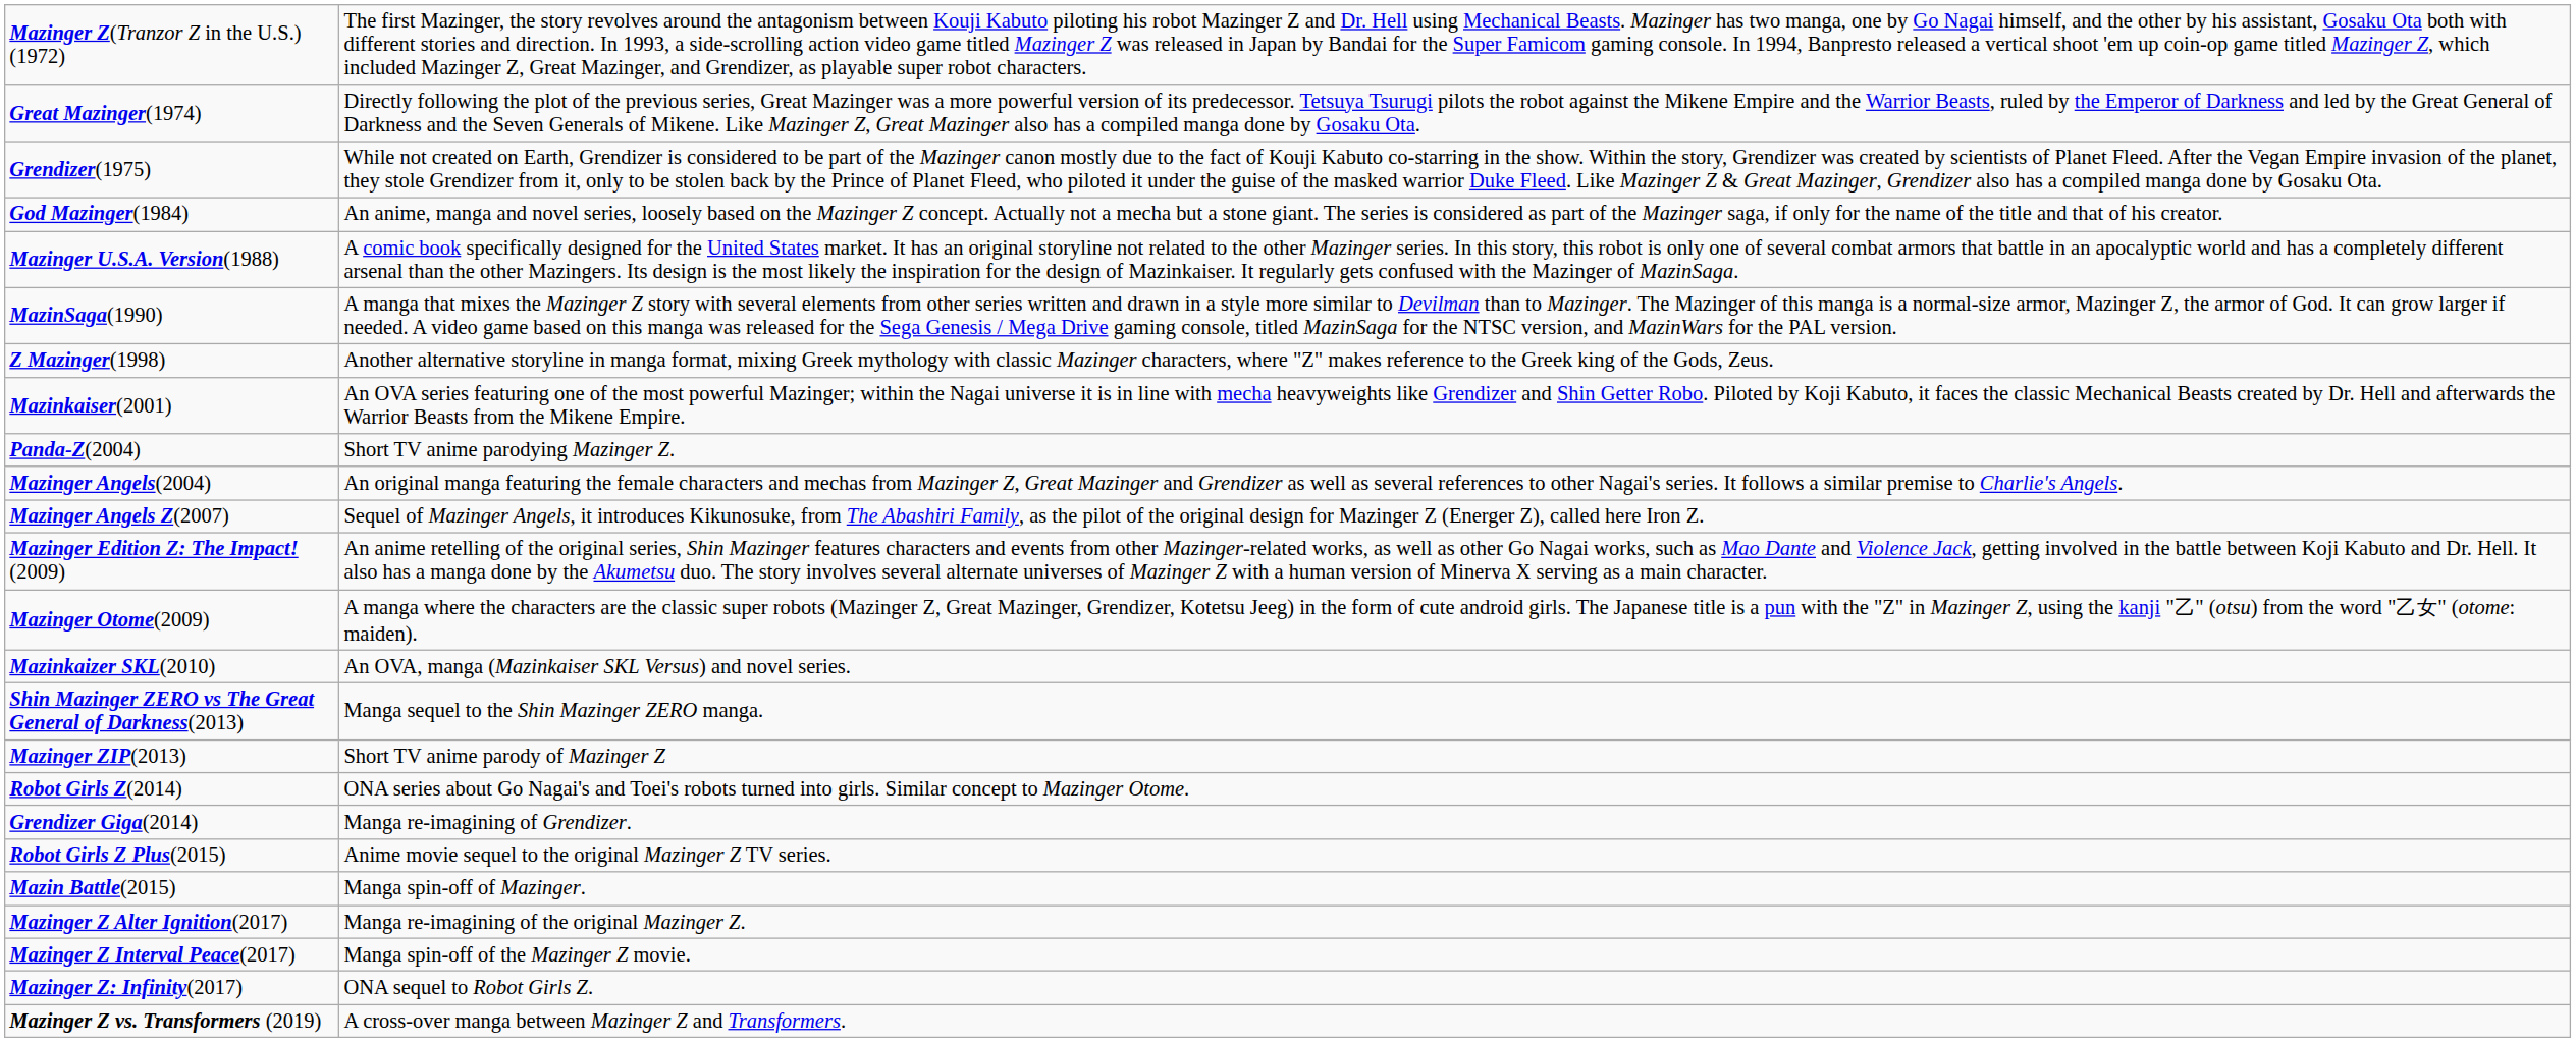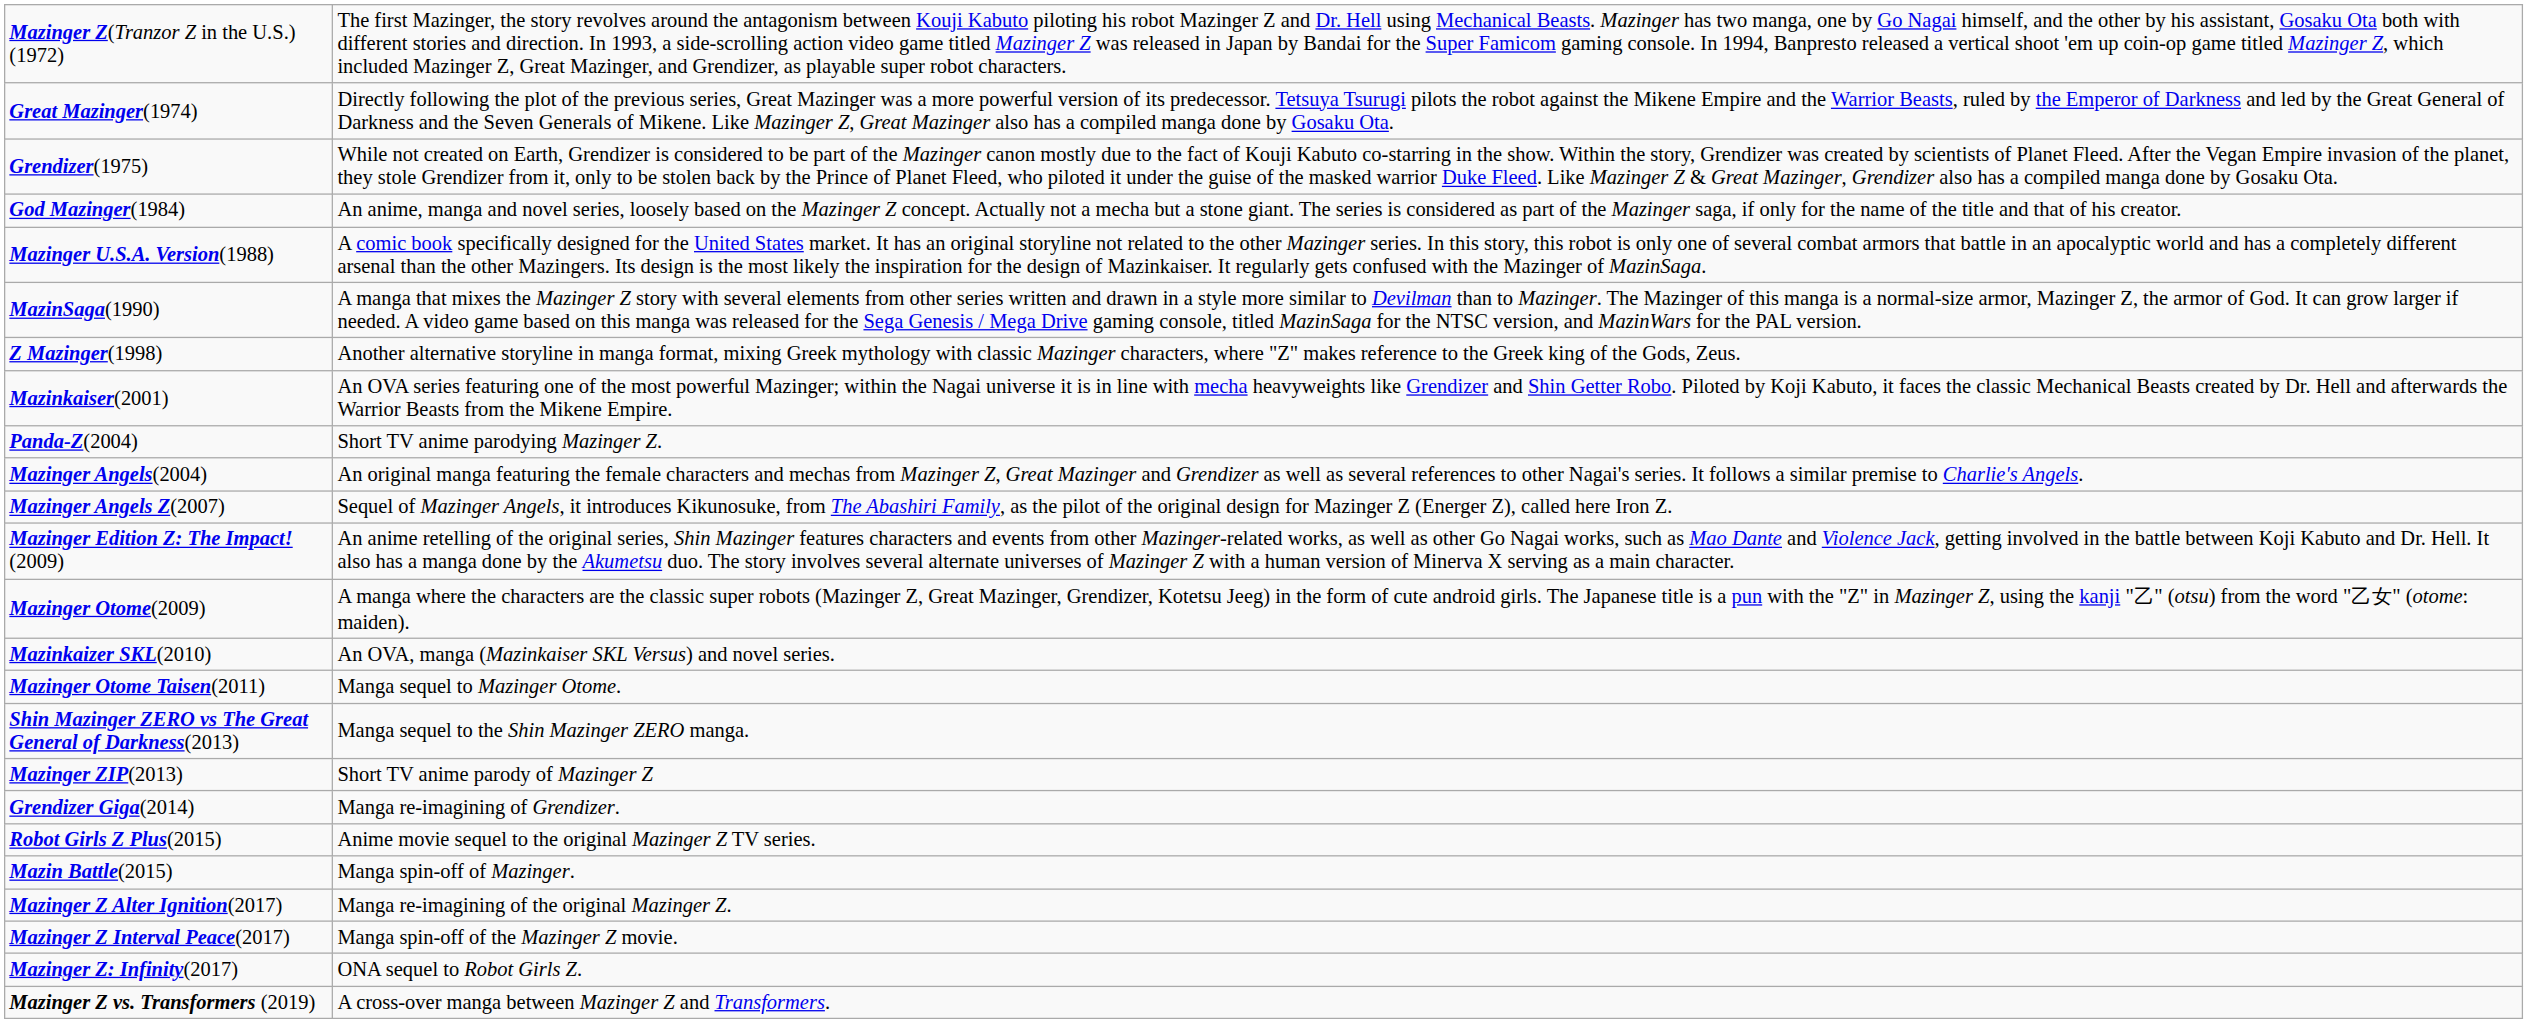 <table class="wikitable">
 <tr>
 <td><strong><em><a href='#'>Mazinger Z</a></em></strong>(<em>Tranzor Z</em> in the U.S.)(1972)</td>
 <td>The first Mazinger, the story revolves around the antagonism between <a href='#'>Kouji Kabuto</a> piloting his robot Mazinger Z and <a href='#'>Dr. Hell</a> using <a href='#'>Mechanical Beasts</a>. <em>Mazinger</em> has two manga, one by <a href='#'>Go Nagai</a> himself, and the other by his assistant, <a href='#'>Gosaku Ota</a> both with different stories and direction. In 1993, a side-scrolling action video game titled <a href='#'><em>Mazinger Z</em></a> was released in Japan by Bandai for the <a href='#'>Super Famicom</a> gaming console. In 1994, Banpresto released a vertical shoot 'em up coin-op game titled <em><a href='#'>Mazinger Z</a></em>, which included Mazinger Z, Great Mazinger, and Grendizer, as playable super robot characters.</td>
 </tr>
 <tr --->
 <td><strong><em><a href='#'>Great Mazinger</a></em></strong>(1974)</td>
 <td>Directly following the plot of the previous series, Great Mazinger was a more powerful version of its predecessor. <a href='#'>Tetsuya Tsurugi</a> pilots the robot against the Mikene Empire and the <a href='#'>Warrior Beasts</a>, ruled by <a href='#'>the Emperor of Darkness</a> and led by the Great General of Darkness and the Seven Generals of Mikene. Like <em>Mazinger Z</em>, <em>Great Mazinger</em> also has a compiled manga done by <a href='#'>Gosaku Ota</a>.</td>
 </tr>
 <tr --->
 <td><strong><em><a href='#'>Grendizer</a></em></strong>(1975)</td>
 <td>While not created on Earth, Grendizer is considered to be part of the <em>Mazinger</em> canon mostly due to the fact of Kouji Kabuto co-starring in the show. Within the story, Grendizer was created by scientists of Planet Fleed. After the Vegan Empire invasion of the planet, they stole Grendizer from it, only to be stolen back by the Prince of Planet Fleed, who piloted it under the guise of the masked warrior <a href='#'>Duke Fleed</a>. Like <em>Mazinger Z</em> & <em>Great Mazinger</em>, <em>Grendizer</em> also has a compiled manga done by Gosaku Ota.</td>
 </tr>
 <tr --->
 <td><strong><em><a href='#'>God Mazinger</a></em></strong>(1984)</td>
 <td>An anime, manga and novel series, loosely based on the <em>Mazinger Z</em> concept. Actually not a mecha but a stone giant. The series is considered as part of the <em>Mazinger</em> saga, if only for the name of the title and that of his creator.</td>
 </tr>
 <tr --->
 <td><strong><em><a href='#'>Mazinger U.S.A. Version</a></em></strong>(1988)</td>
 <td>A <a href='#'>comic book</a> specifically designed for the <a href='#'>United States</a> market. It has an original storyline not related to the other <em>Mazinger</em> series. In this story, this robot is only one of several combat armors that battle in an apocalyptic world and has a completely different arsenal than the other Mazingers. Its design is the most likely the inspiration for the design of Mazinkaiser. It regularly gets confused with the Mazinger of <em>MazinSaga</em>.</td>
 </tr>
 <tr --->
 <td><strong><em><a href='#'>MazinSaga</a></em></strong>(1990)</td>
 <td>A manga that mixes the <em>Mazinger Z</em> story with several elements from other series written and drawn in a style more similar to <em><a href='#'>Devilman</a></em> than to <em>Mazinger</em>. The Mazinger of this manga is a normal-size armor, Mazinger Z, the armor of God. It can grow larger if needed. A video game based on this manga was released for the <a href='#'>Sega Genesis / Mega Drive</a> gaming console, titled <em>MazinSaga</em> for the NTSC version, and <em>MazinWars</em> for the PAL version.</td>
 </tr>
 <tr --->
 <td><strong><em><a href='#'>Z Mazinger</a></em></strong>(1998)</td>
 <td>Another alternative storyline in manga format, mixing Greek mythology with classic <em>Mazinger</em> characters, where "Z" makes reference to the Greek king of the Gods, Zeus.</td>
 </tr>
 <tr --->
 <td><strong><em><a href='#'>Mazinkaiser</a></em></strong>(2001)</td>
 <td>An OVA series featuring one of the most powerful Mazinger; within the Nagai universe it is in line with <a href='#'>mecha</a> heavyweights like <a href='#'>Grendizer</a> and <a href='#'>Shin Getter Robo</a>. Piloted by Koji Kabuto, it faces the classic Mechanical Beasts created by Dr. Hell and afterwards the Warrior Beasts from the Mikene Empire.</td>
 </tr>
 <tr --->
 <td><strong><em><a href='#'>Panda-Z</a></em></strong>(2004)</td>
 <td>Short TV anime parodying <em>Mazinger Z</em>.</td>
 </tr>
 <tr --->
 <td><strong><em><a href='#'>Mazinger Angels</a></em></strong>(2004)</td>
 <td>An original manga featuring the female characters and mechas from <em>Mazinger Z</em>, <em>Great Mazinger</em> and <em>Grendizer</em> as well as several references to other Nagai's series. It follows a similar premise to <em><a href='#'>Charlie's Angels</a></em>.</td>
 </tr>
 <tr --->
 <td><strong><em><a href='#'>Mazinger Angels Z</a></em></strong>(2007)</td>
 <td>Sequel of <em>Mazinger Angels</em>, it introduces Kikunosuke, from <em><a href='#'>The Abashiri Family</a></em>, as the pilot of the original design for Mazinger Z (Energer Z), called here Iron Z.</td>
 </tr>
 <tr --->
 <td><strong><em><a href='#'>Mazinger Edition Z: The Impact!</a></em></strong>(2009)</td>
 <td>An anime retelling of the original series, <em>Shin Mazinger</em> features characters and events from other <em>Mazinger</em>-related works, as well as other Go Nagai works, such as <em><a href='#'>Mao Dante</a></em> and <em><a href='#'>Violence Jack</a></em>, getting involved in the battle between Koji Kabuto and Dr. Hell. It also has a manga done by the <em><a href='#'>Akumetsu</a></em> duo. The story involves several alternate universes of <em>Mazinger Z</em> with a human version of Minerva X serving as a main character.</td>
 </tr>
 <tr --->
 <td><strong><em><a href='#'>Mazinger Otome</a></em></strong>(2009)</td>
 <td>A manga where the characters are the classic super robots (Mazinger Z, Great Mazinger, Grendizer, Kotetsu Jeeg) in the form of cute android girls. The Japanese title is a <a href='#'>pun</a> with the "Z" in <em>Mazinger Z</em>, using the <a href='#'>kanji</a> "乙" (<em>otsu</em>) from the word "乙女" (<em>otome</em>: maiden).</td>
 </tr>
 <tr --->
 <td><strong><em><a href='#'>Mazinkaizer SKL</a></em></strong>(2010)</td>
 <td>An OVA, manga (<em>Mazinkaiser SKL Versus</em>) and novel series.</td>
 </tr>
 <tr --->
+<td><strong><em><a href='#'>Mazinger Otome Taisen</a></em></strong>(2011)</td>
+<td>Manga sequel to <em>Mazinger Otome</em>.</td>
+</tr>
+<tr --->
 <td><strong><em><a href='#'>Shin Mazinger ZERO vs The Great General of Darkness</a></em></strong>(2013)</td>
 <td>Manga sequel to the <em>Shin Mazinger ZERO</em> manga.</td>
 </tr>
 <tr --->
 <td><strong><em><a href='#'>Mazinger ZIP</a></em></strong>(2013)</td>
 <td>Short TV anime parody of <em>Mazinger Z</em></td>
-</tr>
-<tr --->
-<td><strong><em><a href='#'>Robot Girls Z</a></em></strong>(2014)</td>
-<td>ONA series about Go Nagai's and Toei's robots turned into girls. Similar concept to <em>Mazinger Otome</em>.</td>
 </tr>
 <tr --->
 <td><strong><em><a href='#'>Grendizer Giga</a></em></strong>(2014)</td>
 <td>Manga re-imagining of <em>Grendizer</em>.</td>
 </tr>
 <tr --->
 <td><strong><em><a href='#'>Robot Girls Z Plus</a></em></strong>(2015)</td>
 <td>Anime movie sequel to the original <em>Mazinger Z</em> TV series.</td>
 </tr>
 <tr --->
 <td><strong><em><a href='#'>Mazin Battle</a></em></strong>(2015)</td>
 <td>Manga spin-off of <em>Mazinger</em>.</td>
 </tr>
 <tr --->
 <td><strong><em><a href='#'>Mazinger Z Alter Ignition</a></em></strong>(2017)</td>
 <td>Manga re-imagining of the original <em>Mazinger Z</em>.</td>
 </tr>
 <tr --->
 <td><strong><em><a href='#'>Mazinger Z Interval Peace</a></em></strong>(2017)</td>
 <td>Manga spin-off of the <em>Mazinger Z</em> movie.</td>
 </tr>
 <tr --->
 <td><strong><em><a href='#'>Mazinger Z: Infinity</a></em></strong>(2017)</td>
 <td>ONA sequel to <em>Robot Girls Z</em>.</td>
 </tr>
 <tr --->
 <td><strong><em>Mazinger Z vs. Transformers</em></strong> (2019)</td>
 <td>A cross-over manga between <em>Mazinger Z</em> and <em><a href='#'>Transformers</a></em>.</td>
 </tr>
 </table>
